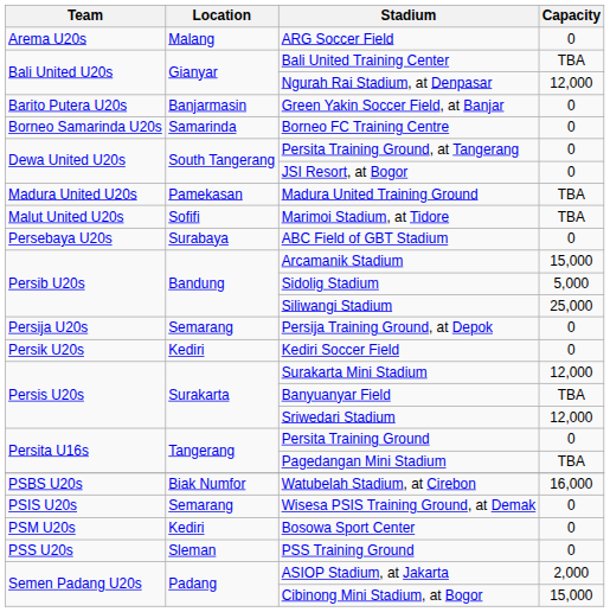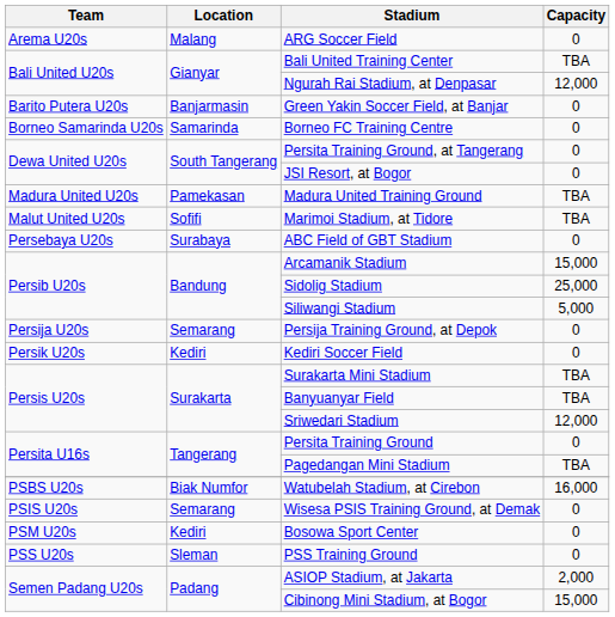 <table class="wikitable sortable">
 <tr>
 <th>Team</th>
 <th>Location</th>
 <th>Stadium</th>
 <th>Capacity</th>
 </tr>
 <tr>
 <td><a href='#'>Arema U20s</a></td>
 <td><a href='#'>Malang</a></td>
 <td><a href='#'>ARG Soccer Field</a></td>
 <td align="center">0</td>
 </tr>
 <tr>
 <td rowspan="2"><a href='#'>Bali United U20s</a></td>
 <td rowspan="2"><a href='#'>Gianyar</a></td>
 <td><a href='#'>Bali United Training Center</a></td>
 <td align="center">TBA</td>
 </tr>
 <tr>
 <td><a href='#'>Ngurah Rai Stadium</a>, at <a href='#'>Denpasar</a></td>
 <td align="center">12,000</td>
 </tr>
 <tr>
 <td><a href='#'>Barito Putera U20s</a></td>
 <td><a href='#'>Banjarmasin</a></td>
 <td><a href='#'>Green Yakin Soccer Field</a>, at <a href='#'>Banjar</a></td>
 <td align="center">0</td>
 </tr>
 <tr>
 <td><a href='#'>Borneo Samarinda U20s</a></td>
 <td><a href='#'>Samarinda</a></td>
 <td><a href='#'>Borneo FC Training Centre</a></td>
 <td align="center">0</td>
 </tr>
 <tr>
 <td rowspan="2"><a href='#'>Dewa United U20s</a></td>
 <td rowspan="2"><a href='#'>South Tangerang</a></td>
 <td><a href='#'>Persita Training Ground</a>, at <a href='#'>Tangerang</a></td>
 <td align="center">0</td>
 </tr>
 <tr>
 <td><a href='#'>JSI Resort</a>, at <a href='#'>Bogor</a></td>
 <td align="center">0</td>
 </tr>
 <tr>
 <td><a href='#'>Madura United U20s</a></td>
 <td><a href='#'>Pamekasan</a></td>
 <td><a href='#'>Madura United Training Ground</a></td>
 <td align="center">TBA</td>
 </tr>
 <tr>
 <td><a href='#'>Malut United U20s</a></td>
 <td><a href='#'>Sofifi</a></td>
 <td><a href='#'>Marimoi Stadium</a>, at <a href='#'>Tidore</a></td>
 <td align="center">TBA</td>
 </tr>
 <tr>
 <td><a href='#'>Persebaya U20s</a></td>
 <td><a href='#'>Surabaya</a></td>
 <td><a href='#'>ABC Field of GBT Stadium</a></td>
 <td align="center">0</td>
 </tr>
 <tr>
 <td rowspan="3"><a href='#'>Persib U20s</a></td>
 <td rowspan="3"><a href='#'>Bandung</a></td>
 <td><a href='#'>Arcamanik Stadium</a></td>
 <td align="center">15,000</td>
 </tr>
 <tr>
 <td><a href='#'>Sidolig Stadium</a></td>
-<td align="center">5,000</td>
+<td align="center">25,000</td>
 </tr>
 <tr>
 <td><a href='#'>Siliwangi Stadium</a></td>
-<td align="center">25,000</td>
+<td align="center">5,000</td>
 </tr>
 <tr>
 <td><a href='#'>Persija U20s</a></td>
 <td><a href='#'>Semarang</a></td>
 <td><a href='#'>Persija Training Ground</a>, at <a href='#'>Depok</a></td>
 <td align="center">0</td>
 </tr>
 <tr>
 <td><a href='#'>Persik U20s</a></td>
 <td><a href='#'>Kediri</a></td>
 <td><a href='#'>Kediri Soccer Field</a></td>
 <td align="center">0</td>
 </tr>
 <tr>
 <td rowspan="3"><a href='#'>Persis U20s</a></td>
 <td rowspan="3"><a href='#'>Surakarta</a></td>
 <td><a href='#'>Surakarta Mini Stadium</a></td>
-<td align="center">12,000</td>
+<td align="center">TBA</td>
 </tr>
 <tr>
 <td><a href='#'>Banyuanyar Field</a></td>
 <td align="center">TBA</td>
 </tr>
 <tr>
 <td><a href='#'>Sriwedari Stadium</a></td>
 <td align="center">12,000</td>
 </tr>
 <tr>
 <td rowspan="2"><a href='#'>Persita U16s</a></td>
 <td rowspan="2"><a href='#'>Tangerang</a></td>
 <td><a href='#'>Persita Training Ground</a></td>
 <td align="center">0</td>
 </tr>
 <tr>
 <td><a href='#'>Pagedangan Mini Stadium</a></td>
 <td align="center">TBA</td>
 </tr>
 <tr>
 </tr>
 <tr>
 <td><a href='#'>PSBS U20s</a></td>
 <td><a href='#'>Biak Numfor</a></td>
 <td><a href='#'>Watubelah Stadium</a>, at <a href='#'>Cirebon</a></td>
 <td align="center">16,000</td>
 </tr>
 <tr>
 <td><a href='#'>PSIS U20s</a></td>
 <td><a href='#'>Semarang</a></td>
 <td><a href='#'>Wisesa PSIS Training Ground</a>, at <a href='#'>Demak</a></td>
 <td align="center">0</td>
 </tr>
 <tr>
 <td><a href='#'>PSM U20s</a></td>
 <td><a href='#'>Kediri</a></td>
 <td><a href='#'>Bosowa Sport Center</a></td>
 <td align="center">0</td>
 </tr>
 <tr>
 <td><a href='#'>PSS U20s</a></td>
 <td><a href='#'>Sleman</a></td>
 <td><a href='#'>PSS Training Ground</a></td>
 <td align="center">0</td>
 </tr>
 <tr>
 <td rowspan="2"><a href='#'>Semen Padang U20s</a></td>
 <td rowspan="2"><a href='#'>Padang</a></td>
 <td><a href='#'>ASIOP Stadium</a>, at <a href='#'>Jakarta</a></td>
 <td align="center">2,000</td>
 </tr>
 <tr>
 <td><a href='#'>Cibinong Mini Stadium</a>, at <a href='#'>Bogor</a></td>
 <td align="center">15,000</td>
 </tr>
 </table>
